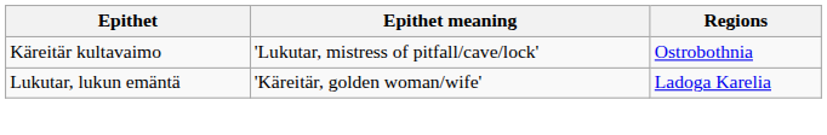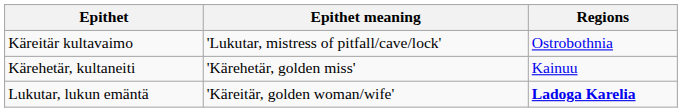 <table class="wikitable sortable" style="font-size: 90%; width: 100%">
 <tr>
 <th>Epithet</th>
 <th class="unsortable">Epithet meaning</th>
 <th>Regions</th>
 </tr>
 <tr>
 <td>Käreitär kultavaimo</td>
 <td>'Lukutar, mistress of pitfall/cave/lock'</td>
 <td><a href='#'>Ostrobothnia</a></td>
 </tr>
 <tr>
+<td>Kärehetär, kultaneiti</td>
+<td>'Kärehetär, golden miss'</td>
+<td><a href='#'>Kainuu</a></td>
+</tr>
+<tr>
 <td>Lukutar, lukun emäntä</td>
 <td>'Käreitär, golden woman/wife'</td>
-<td><a href='#'>Ladoga Karelia</a></td>
+<td><strong><a href='#'>Ladoga Karelia</a></strong></td>
 </tr>
 </table>
